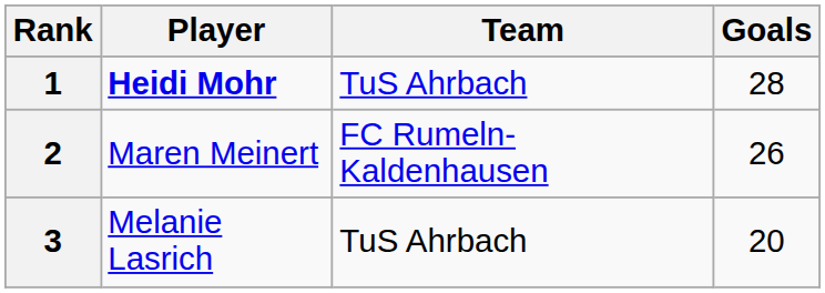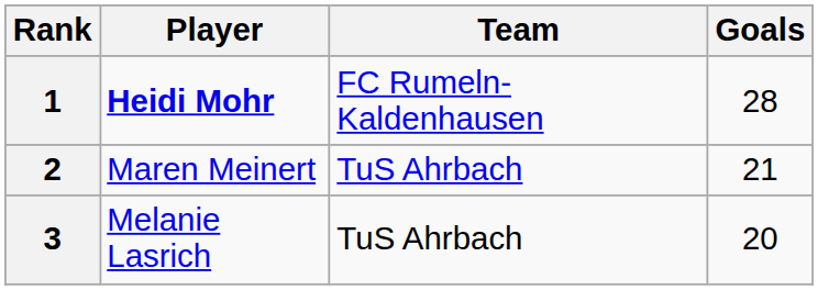 <table class="wikitable" width = 400>
 <tr>
 <th>Rank</th>
 <th>Player</th>
 <th>Team</th>
 <th>Goals</th>
 </tr>
 <tr>
 <th align=center>1</th>
 <td align="left"><strong> <a href='#'>Heidi Mohr</a></strong></td>
-<td><a href='#'>TuS Ahrbach</a></td>
+<td><a href='#'>FC Rumeln-Kaldenhausen</a></td>
 <td align="center">28</td>
 </tr>
 <tr>
 <th align=center>2</th>
 <td align="left"> <a href='#'>Maren Meinert</a></td>
-<td><a href='#'>FC Rumeln-Kaldenhausen</a></td>
-<td align="center">26</td>
+<td><a href='#'>TuS Ahrbach</a></td>
+<td align="center">21</td>
 </tr>
 <tr>
 <th align=center>3</th>
 <td align="left"> <a href='#'>Melanie Lasrich</a></td>
 <td>TuS Ahrbach</td>
 <td align="center">20</td>
 </tr>
 </table>
